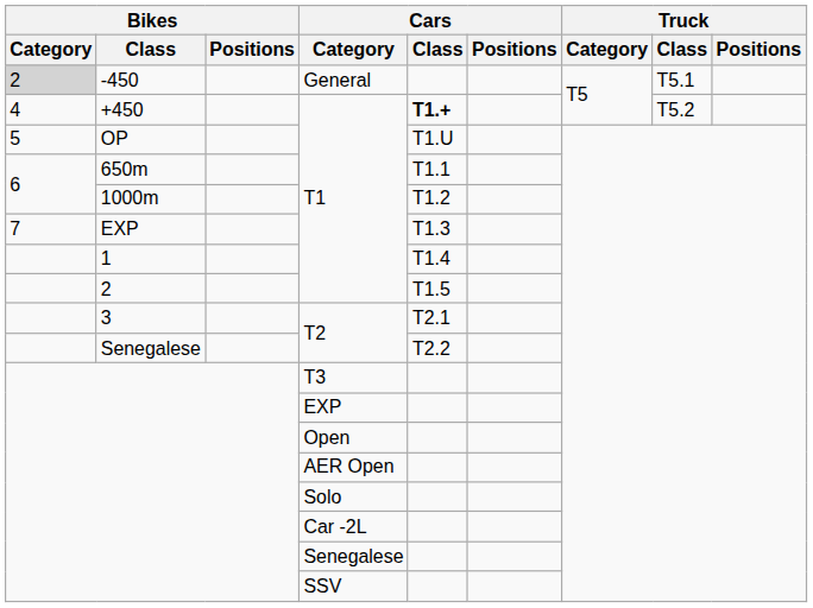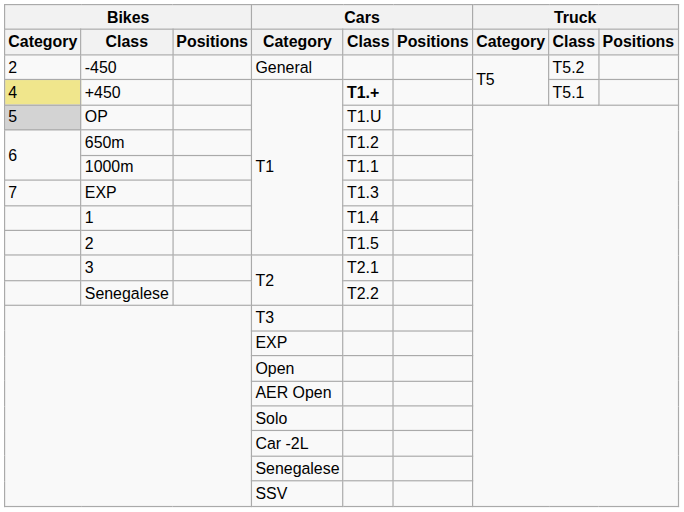 <table class="wikitable" style="font-size:85%;">
 <tr>
 <th colspan="3">Bikes</th>
 <th colspan="3">Cars</th>
 <th colspan="3">Truck</th>
 </tr>
 <tr>
 <th>Category</th>
 <th>Class</th>
 <th>Positions</th>
 <th>Category</th>
 <th>Class</th>
 <th>Positions</th>
 <th>Category</th>
 <th>Class</th>
 <th>Positions</th>
 </tr>
 <tr>
-<td style="background: lightgrey;">2</td>
+<td>2</td>
 <td>-450</td>
 <td></td>
 <td>General</td>
 <td></td>
 <td></td>
 <td rowspan="2">T5</td>
-<td>T5.1</td>
+<td>T5.2</td>
 <td></td>
 </tr>
 <tr>
-<td>4</td>
+<td style="background: khaki;">4</td>
 <td>+450</td>
 <td></td>
 <td rowspan="7">T1</td>
 <td><strong>T1.+</strong></td>
 <td></td>
-<td>T5.2</td>
+<td>T5.1</td>
 <td></td>
 </tr>
 <tr>
-<td>5</td>
+<td style="background: lightgrey;">5</td>
 <td>OP</td>
 <td></td>
 <td>T1.U</td>
 <td></td>
 <td colspan="3" rowspan="16"></td>
 </tr>
 <tr>
 <td rowspan="2">6</td>
 <td>650m</td>
 <td></td>
-<td>T1.1</td>
+<td>T1.2</td>
 <td></td>
 </tr>
 <tr>
 <td>1000m</td>
 <td></td>
-<td>T1.2</td>
+<td>T1.1</td>
 <td></td>
 </tr>
 <tr>
 <td>7</td>
 <td>EXP</td>
 <td></td>
 <td>T1.3</td>
 <td></td>
 </tr>
 <tr>
 <td></td>
 <td>1</td>
 <td></td>
 <td>T1.4</td>
 <td></td>
 </tr>
 <tr>
 <td></td>
 <td>2</td>
 <td></td>
 <td>T1.5</td>
 <td></td>
 </tr>
 <tr>
 <td></td>
 <td>3</td>
 <td></td>
 <td rowspan="2">T2</td>
 <td>T2.1</td>
 <td></td>
 </tr>
 <tr>
 <td></td>
 <td>Senegalese</td>
 <td></td>
 <td>T2.2</td>
 <td></td>
 </tr>
 <tr>
 <td colspan="3" rowspan="8"></td>
 <td>T3</td>
 <td></td>
 <td></td>
 </tr>
 <tr>
 <td>EXP</td>
 <td></td>
 <td></td>
 </tr>
 <tr>
 <td>Open</td>
 <td></td>
 <td></td>
 </tr>
 <tr>
 <td>AER Open</td>
 <td></td>
 <td></td>
 </tr>
 <tr>
 <td>Solo</td>
 <td></td>
 <td></td>
 </tr>
 <tr>
 <td>Car -2L</td>
 <td></td>
 <td></td>
 </tr>
 <tr>
 <td>Senegalese</td>
 <td></td>
 <td></td>
 </tr>
 <tr>
 <td>SSV</td>
 <td></td>
 <td></td>
 </tr>
 </table>
